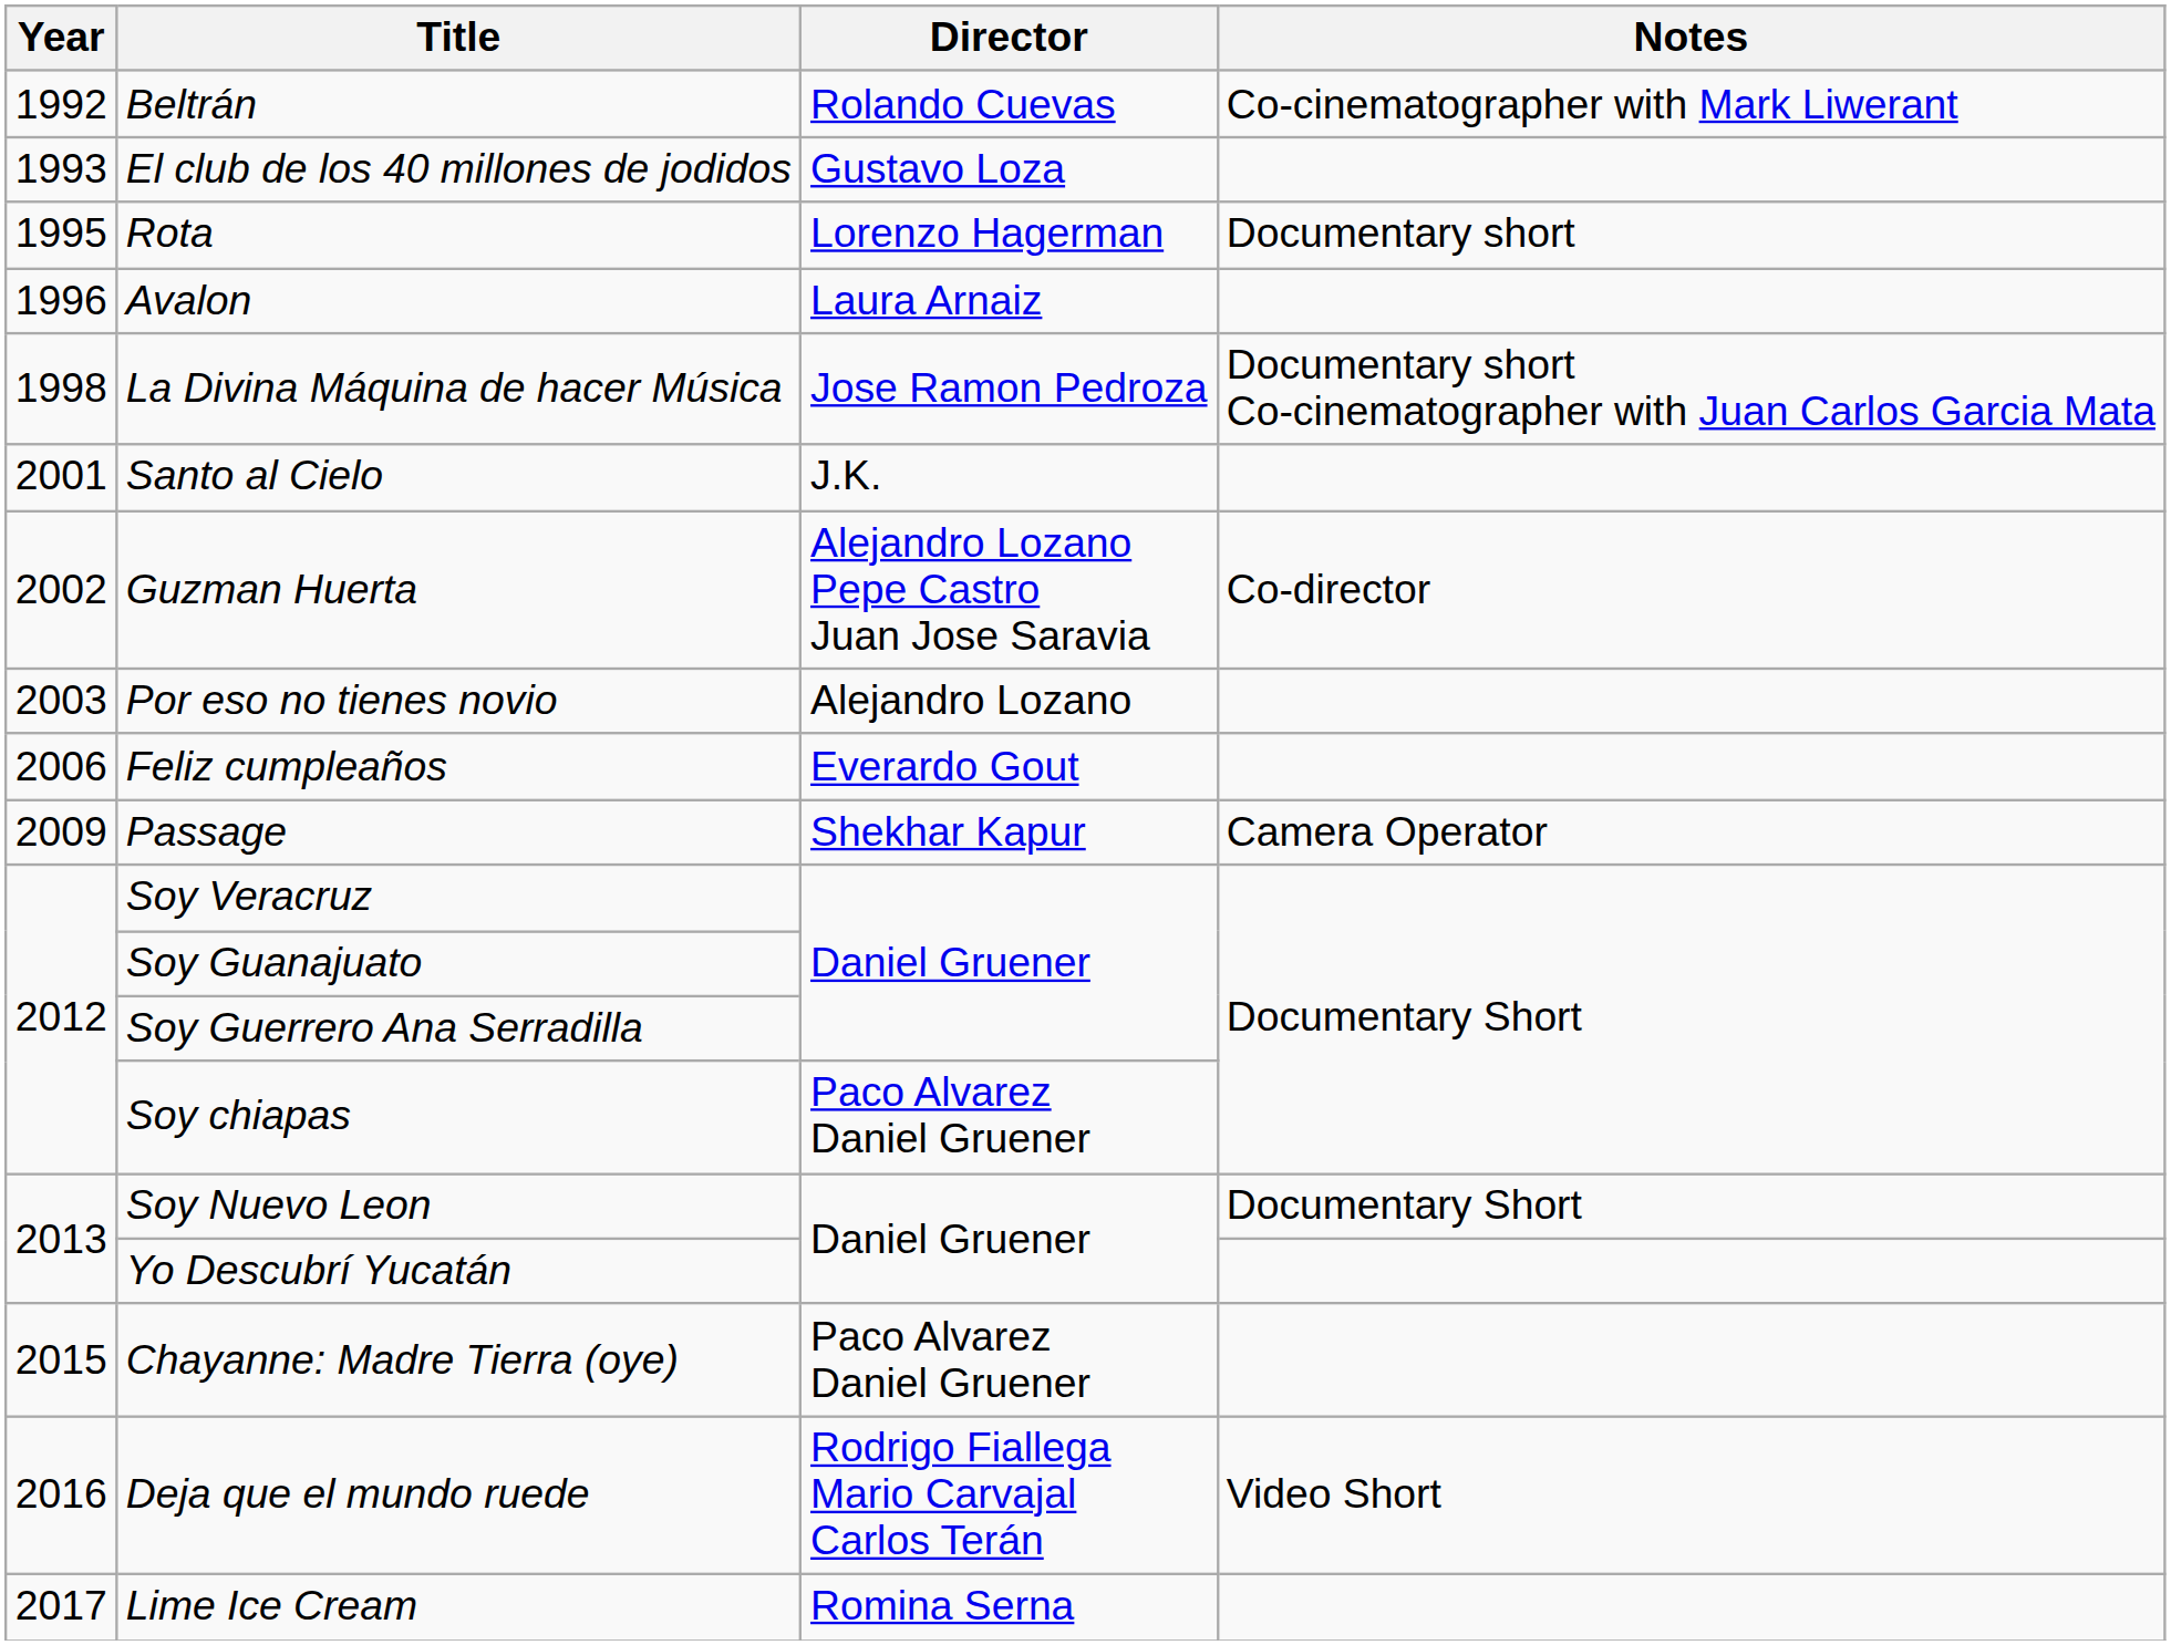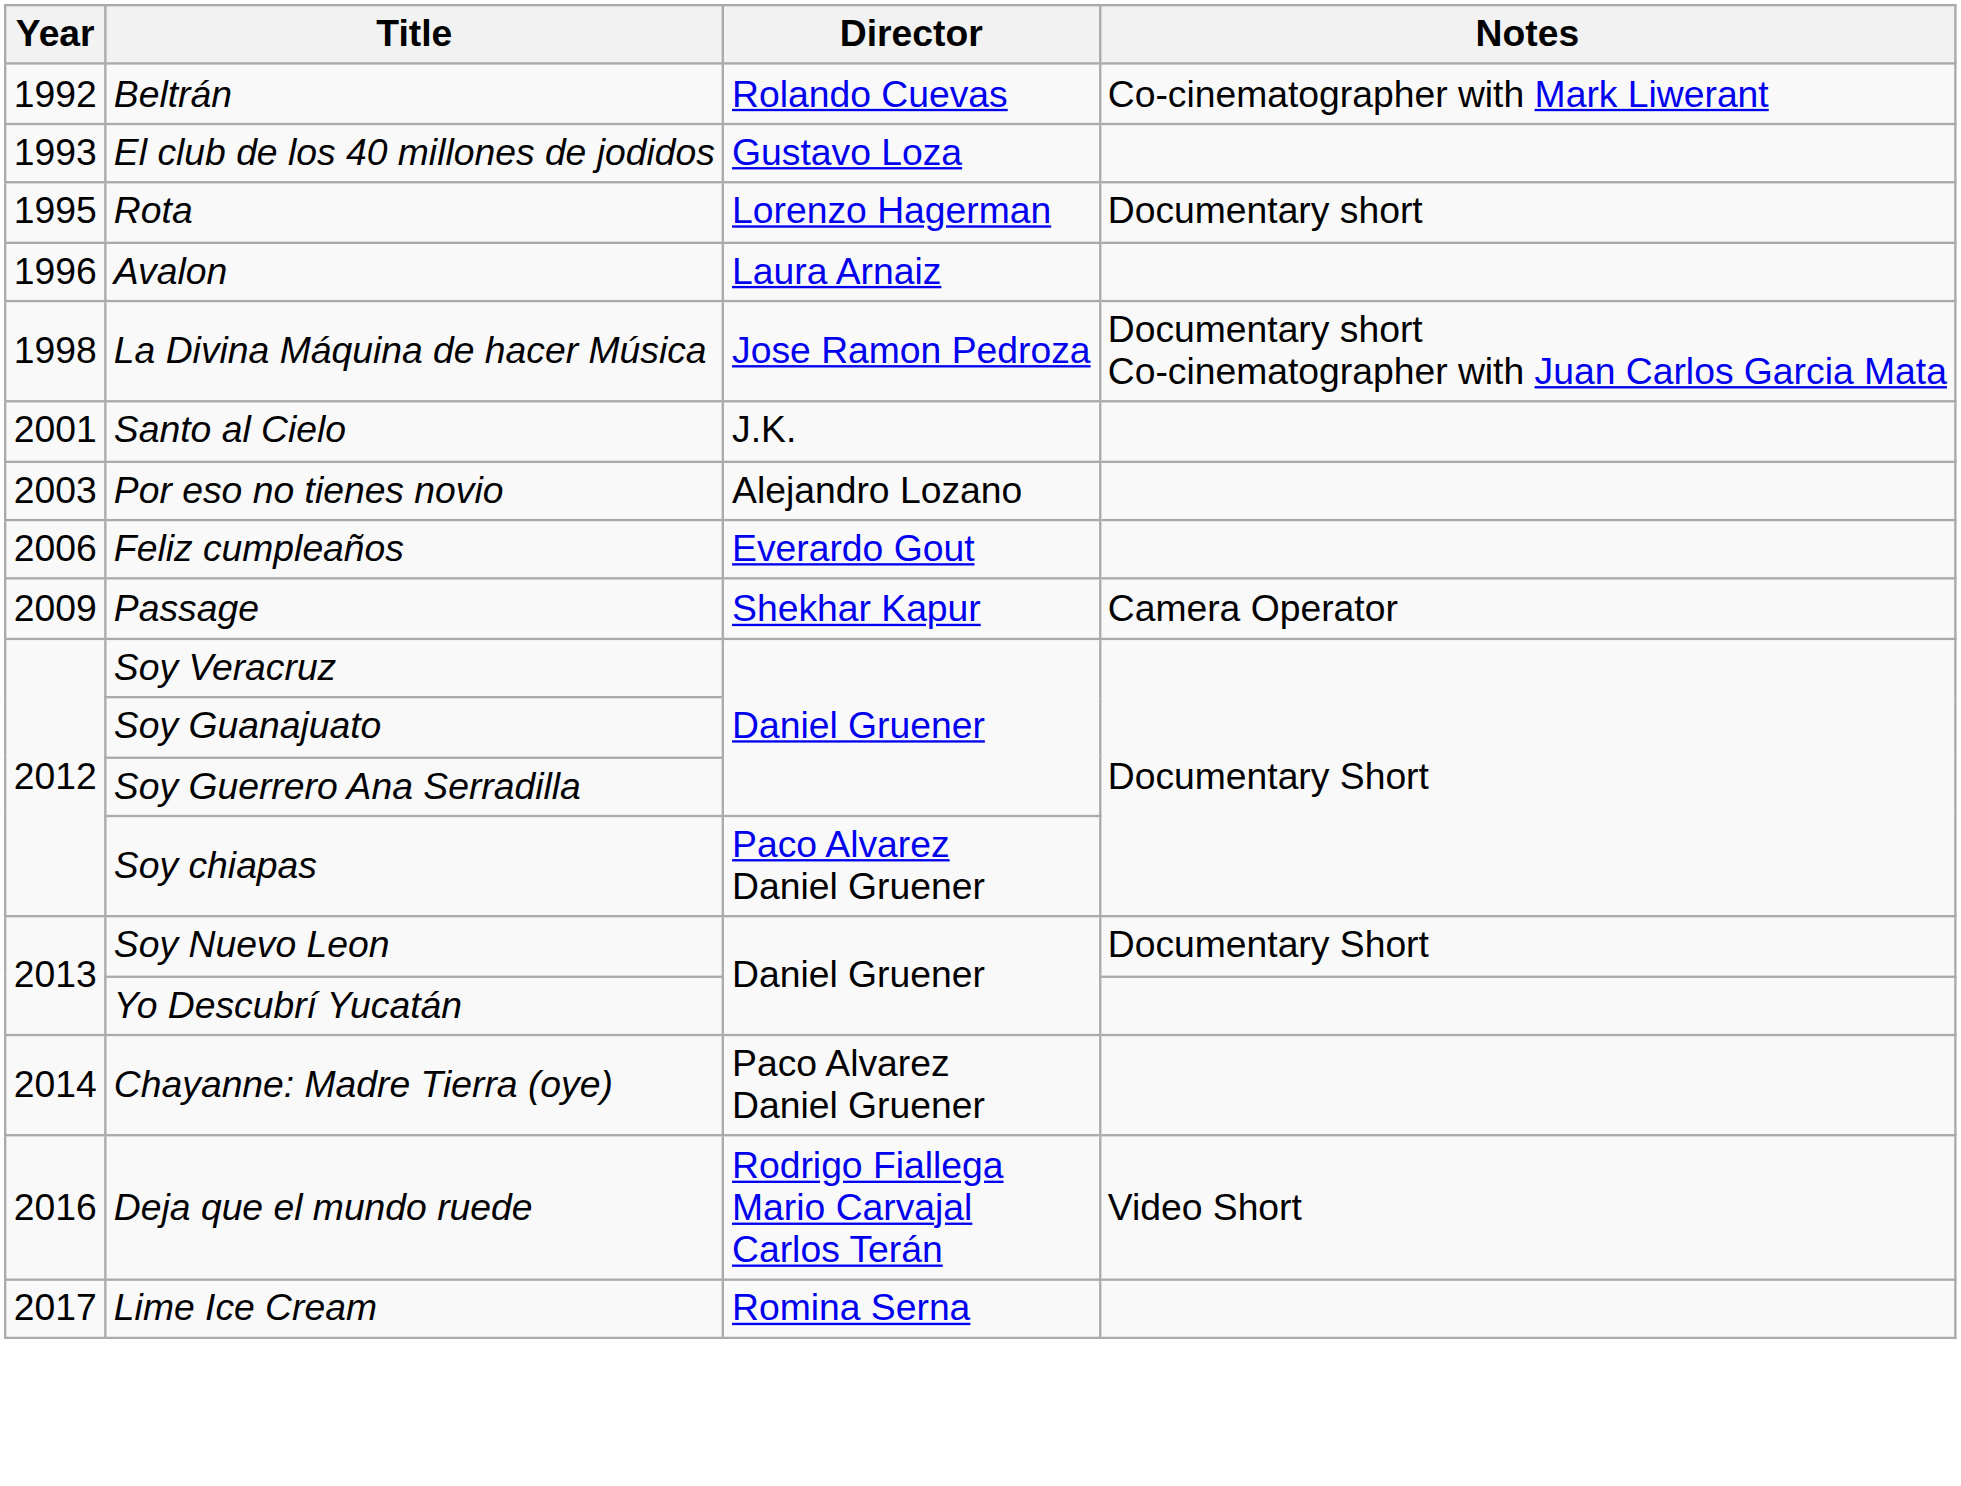 <table class="wikitable">
 <tr>
 <th>Year</th>
 <th>Title</th>
 <th>Director</th>
 <th class="unsortable">Notes</th>
 </tr>
 <tr>
 <td>1992</td>
 <td><em>Beltrán</em></td>
 <td><a href='#'>Rolando Cuevas</a></td>
 <td>Co-cinematographer with <a href='#'>Mark Liwerant</a></td>
 </tr>
 <tr>
 <td>1993</td>
 <td><em>El club de los 40 millones de jodidos</em></td>
 <td><a href='#'>Gustavo Loza</a></td>
 <td></td>
 </tr>
 <tr>
 <td>1995</td>
 <td><em>Rota</em></td>
 <td><a href='#'>Lorenzo Hagerman</a></td>
 <td>Documentary short</td>
 </tr>
 <tr>
 <td>1996</td>
 <td><em>Avalon</em></td>
 <td><a href='#'>Laura Arnaiz</a></td>
 <td></td>
 </tr>
 <tr>
 <td>1998</td>
 <td><em>La Divina Máquina de hacer Música</em></td>
 <td><a href='#'>Jose Ramon Pedroza</a></td>
 <td>Documentary short<br>Co-cinematographer with <a href='#'>Juan Carlos Garcia Mata</a></td>
 </tr>
 <tr>
 <td>2001</td>
 <td><em>Santo al Cielo</em></td>
 <td>J.K.</td>
 <td></td>
-</tr>
-<tr>
-<td>2002</td>
-<td><em>Guzman Huerta</em></td>
-<td><a href='#'>Alejandro Lozano</a><br><a href='#'>Pepe Castro</a><br>Juan Jose Saravia</td>
-<td>Co-director</td>
 </tr>
 <tr>
 <td>2003</td>
 <td><em>Por eso no tienes novio</em></td>
 <td>Alejandro Lozano</td>
 <td></td>
 </tr>
 <tr>
 <td>2006</td>
 <td><em>Feliz cumpleaños</em></td>
 <td><a href='#'>Everardo Gout</a></td>
 <td></td>
 </tr>
 <tr>
 <td>2009</td>
 <td><em>Passage</em></td>
 <td><a href='#'>Shekhar Kapur</a></td>
 <td>Camera Operator</td>
 </tr>
 <tr>
 <td rowspan= 4>2012</td>
 <td><em>Soy Veracruz</em></td>
 <td rowspan= 3><a href='#'>Daniel Gruener</a></td>
 <td rowspan= 4>Documentary Short</td>
 </tr>
 <tr>
 <td><em>Soy Guanajuato</em></td>
 </tr>
 <tr>
 <td><em>Soy Guerrero Ana Serradilla</em></td>
 </tr>
 <tr>
 <td><em>Soy chiapas</em></td>
 <td><a href='#'>Paco Alvarez</a><br>Daniel Gruener</td>
 </tr>
 <tr>
 <td rowspan= 2>2013</td>
 <td><em>Soy Nuevo Leon</em></td>
 <td rowspan= 2>Daniel Gruener</td>
 <td>Documentary Short</td>
 </tr>
 <tr>
 <td><em>Yo Descubrí Yucatán</em></td>
 <td></td>
 </tr>
 <tr>
-<td>2015</td>
+<td>2014</td>
 <td><em>Chayanne: Madre Tierra (oye)</em></td>
 <td>Paco Alvarez<br>Daniel Gruener</td>
 <td></td>
 </tr>
 <tr>
 <td>2016</td>
 <td><em>Deja que el mundo ruede</em></td>
 <td><a href='#'>Rodrigo Fiallega</a><br><a href='#'>Mario Carvajal</a><br><a href='#'>Carlos Terán</a></td>
 <td>Video Short</td>
 </tr>
 <tr>
 <td>2017</td>
 <td><em>Lime Ice Cream</em></td>
 <td><a href='#'>Romina Serna</a></td>
 <td></td>
 </tr>
 </table>
